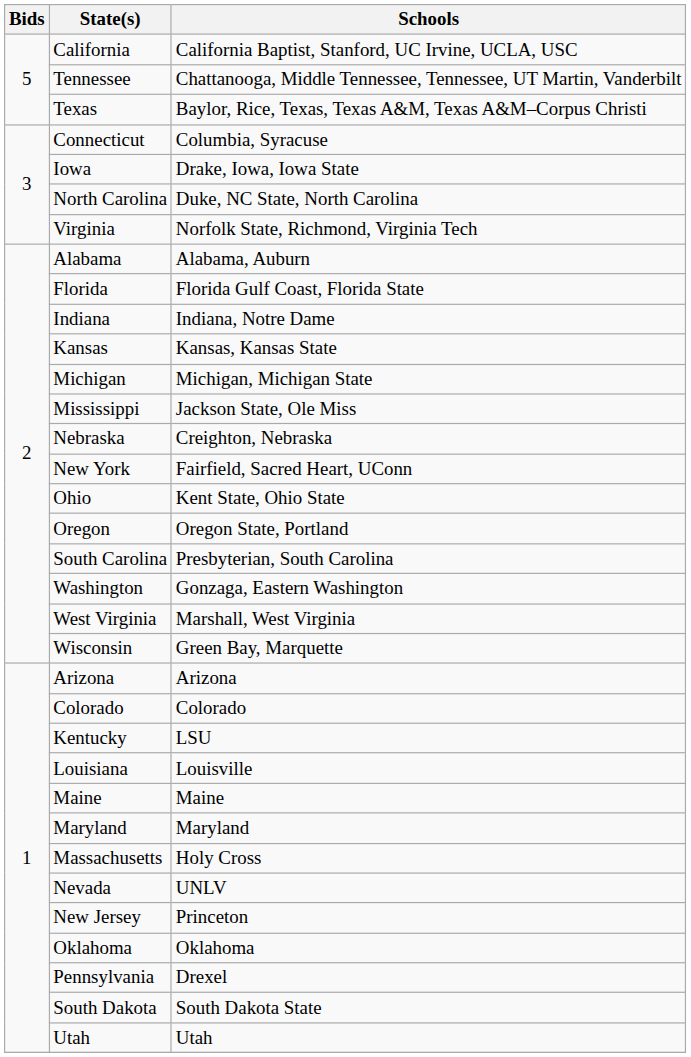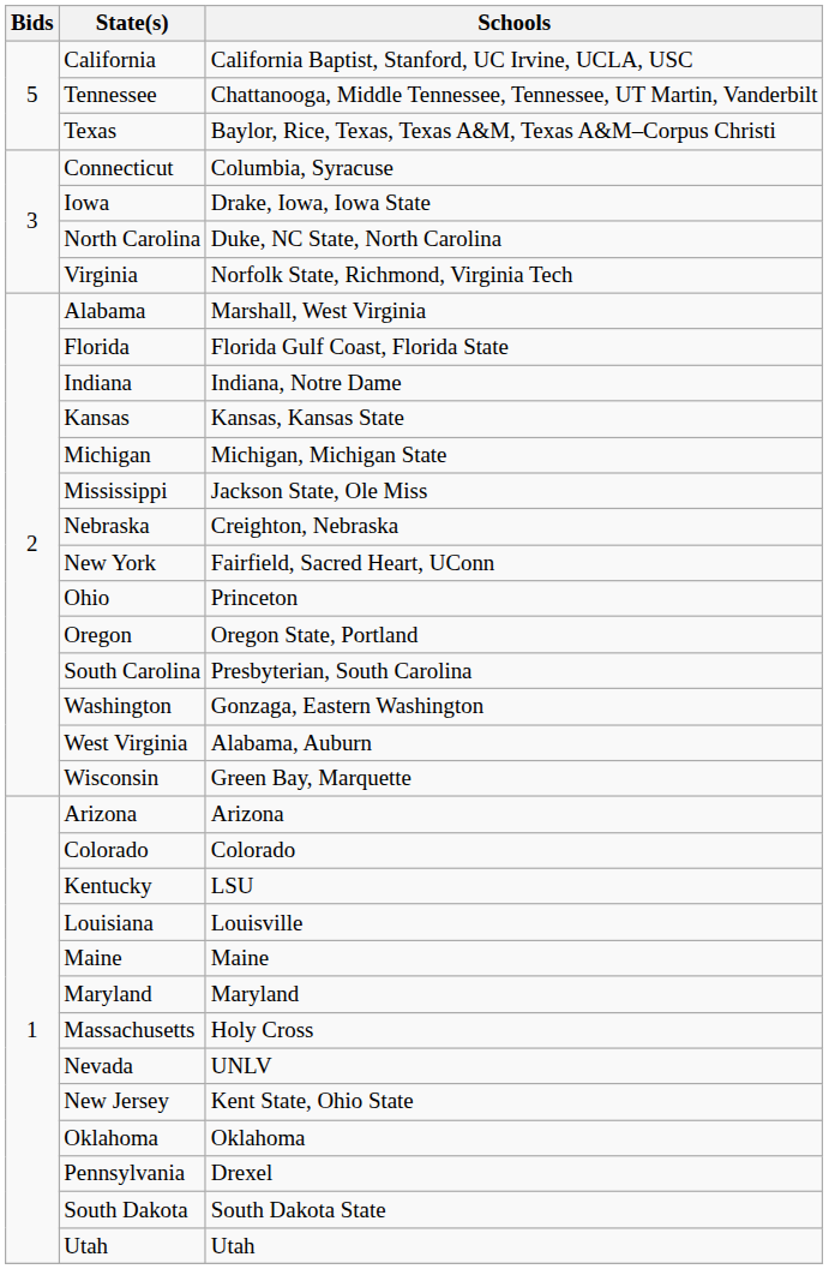 <table class="wikitable">
 <tr>
 <th>Bids</th>
 <th>State(s)</th>
 <th>Schools</th>
 </tr>
 <tr>
 <td rowspan="3" align="center">5</td>
 <td>California</td>
 <td>California Baptist, Stanford, UC Irvine, UCLA, USC</td>
 </tr>
 <tr>
 <td>Tennessee</td>
 <td>Chattanooga, Middle Tennessee, Tennessee, UT Martin, Vanderbilt</td>
 </tr>
 <tr>
 <td>Texas</td>
 <td>Baylor, Rice, Texas, Texas A&M, Texas A&M–Corpus Christi</td>
 </tr>
 <tr>
 <td rowspan="4" align="center">3</td>
 <td>Connecticut</td>
 <td>Columbia, Syracuse</td>
 </tr>
 <tr>
 <td>Iowa</td>
 <td>Drake, Iowa, Iowa State</td>
 </tr>
 <tr>
 <td>North Carolina</td>
 <td>Duke, NC State, North Carolina</td>
 </tr>
 <tr>
 <td>Virginia</td>
 <td>Norfolk State, Richmond, Virginia Tech</td>
 </tr>
 <tr>
 <td rowspan="14" align="center">2</td>
 <td>Alabama</td>
-<td>Alabama, Auburn</td>
+<td>Marshall, West Virginia</td>
 </tr>
 <tr>
 <td>Florida</td>
 <td>Florida Gulf Coast, Florida State</td>
 </tr>
 <tr>
 <td>Indiana</td>
 <td>Indiana, Notre Dame</td>
 </tr>
 <tr>
 <td>Kansas</td>
 <td>Kansas, Kansas State</td>
 </tr>
 <tr>
 <td>Michigan</td>
 <td>Michigan, Michigan State</td>
 </tr>
 <tr>
 <td>Mississippi</td>
 <td>Jackson State, Ole Miss</td>
 </tr>
 <tr>
 <td>Nebraska</td>
 <td>Creighton, Nebraska</td>
 </tr>
 <tr>
 <td>New York</td>
 <td>Fairfield, Sacred Heart, UConn</td>
 </tr>
 <tr>
 <td>Ohio</td>
-<td>Kent State, Ohio State</td>
+<td>Princeton</td>
 </tr>
 <tr>
 <td>Oregon</td>
 <td>Oregon State, Portland</td>
 </tr>
 <tr>
 <td>South Carolina</td>
 <td>Presbyterian, South Carolina</td>
 </tr>
 <tr>
 <td>Washington</td>
 <td>Gonzaga, Eastern Washington</td>
 </tr>
 <tr>
 <td>West Virginia</td>
-<td>Marshall, West Virginia</td>
+<td>Alabama, Auburn</td>
 </tr>
 <tr>
 <td>Wisconsin</td>
 <td>Green Bay, Marquette</td>
 </tr>
 <tr>
 <td rowspan="13" align="center">1</td>
 <td>Arizona</td>
 <td>Arizona</td>
 </tr>
 <tr>
 <td>Colorado</td>
 <td>Colorado</td>
 </tr>
 <tr>
 <td>Kentucky</td>
 <td>LSU</td>
 </tr>
 <tr>
 <td>Louisiana</td>
 <td>Louisville</td>
 </tr>
 <tr>
 <td>Maine</td>
 <td>Maine</td>
 </tr>
 <tr>
 <td>Maryland</td>
 <td>Maryland</td>
 </tr>
 <tr>
 <td>Massachusetts</td>
 <td>Holy Cross</td>
 </tr>
 <tr>
 <td>Nevada</td>
 <td>UNLV</td>
 </tr>
 <tr>
 <td>New Jersey</td>
-<td>Princeton</td>
+<td>Kent State, Ohio State</td>
 </tr>
 <tr>
 <td>Oklahoma</td>
 <td>Oklahoma</td>
 </tr>
 <tr>
 <td>Pennsylvania</td>
 <td>Drexel</td>
 </tr>
 <tr>
 <td>South Dakota</td>
 <td>South Dakota State</td>
 </tr>
 <tr>
 <td>Utah</td>
 <td>Utah</td>
 </tr>
 <tr>
 </tr>
 </table>
